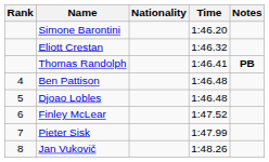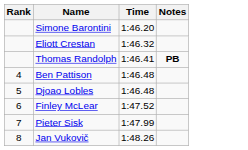 <table class="wikitable sortable" style="text-align:center">
 <tr>
 <th>Rank</th>
 <th>Name</th>
-<th>Nationality</th>
 <th>Time</th>
 <th>Notes</th>
 </tr>
 <tr>
 <td></td>
 <td align=left><a href='#'>Simone Barontini</a></td>
-<td align=left></td>
 <td>1:46.20</td>
 <td></td>
 </tr>
 <tr>
 <td></td>
 <td align=left><a href='#'>Eliott Crestan</a></td>
-<td align=left></td>
 <td>1:46.32</td>
 <td></td>
 </tr>
 <tr>
 <td></td>
 <td align=left><a href='#'>Thomas Randolph</a></td>
-<td align=left></td>
 <td>1:46.41</td>
 <td><strong>PB</strong></td>
 </tr>
 <tr>
 <td>4</td>
 <td align=left><a href='#'>Ben Pattison</a></td>
-<td align=left></td>
 <td>1:46.48</td>
 <td></td>
 </tr>
 <tr>
 <td>5</td>
 <td align=left><a href='#'>Djoao Lobles</a></td>
-<td align=left></td>
 <td>1:46.48</td>
 <td></td>
 </tr>
 <tr>
 <td>6</td>
 <td align=left><a href='#'>Finley McLear</a></td>
-<td align=left></td>
 <td>1:47.52</td>
 <td></td>
 </tr>
 <tr>
 <td>7</td>
 <td align=left><a href='#'>Pieter Sisk</a></td>
-<td align=left></td>
 <td>1:47.99</td>
 <td></td>
 </tr>
 <tr>
 <td>8</td>
 <td align=left><a href='#'>Jan Vukovič</a></td>
-<td align=left></td>
 <td>1:48.26</td>
 <td></td>
 </tr>
 </table>
